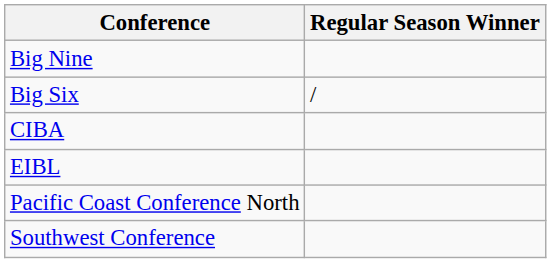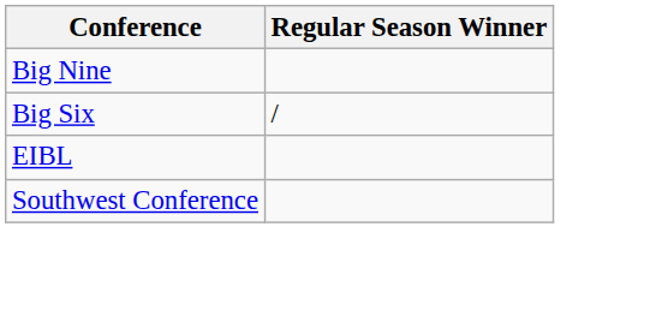 <table class="wikitable">
 <tr>
 <th>Conference</th>
 <th>Regular Season Winner</th>
 </tr>
 <tr>
 <td><a href='#'>Big Nine</a></td>
 <td></td>
 </tr>
 <tr>
 <td><a href='#'>Big Six</a></td>
 <td>/</td>
 </tr>
 <tr>
-<td><a href='#'>CIBA</a></td>
-<td></td>
-</tr>
-<tr>
 <td><a href='#'>EIBL</a></td>
-<td></td>
-</tr>
-<tr>
-<td><a href='#'>Pacific Coast Conference</a> North</td>
 <td></td>
 </tr>
 <tr>
 <td><a href='#'>Southwest Conference</a></td>
 <td></td>
 </tr>
 </table>
